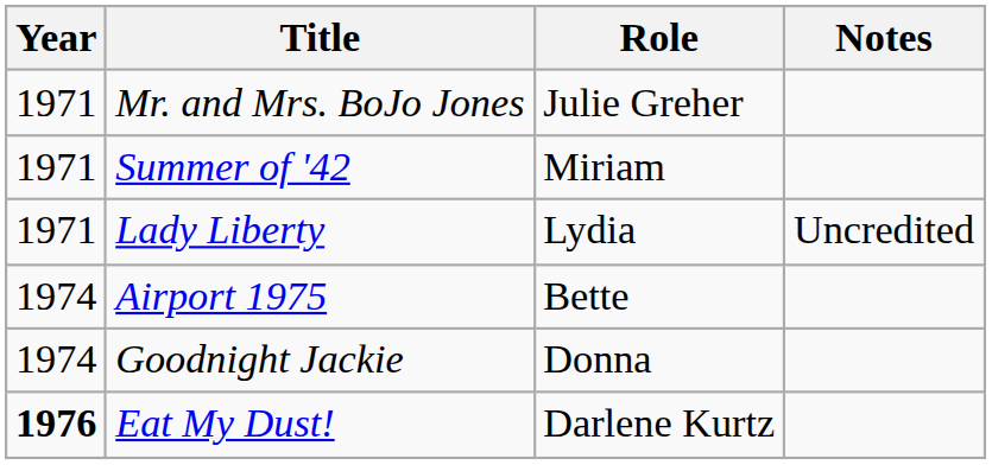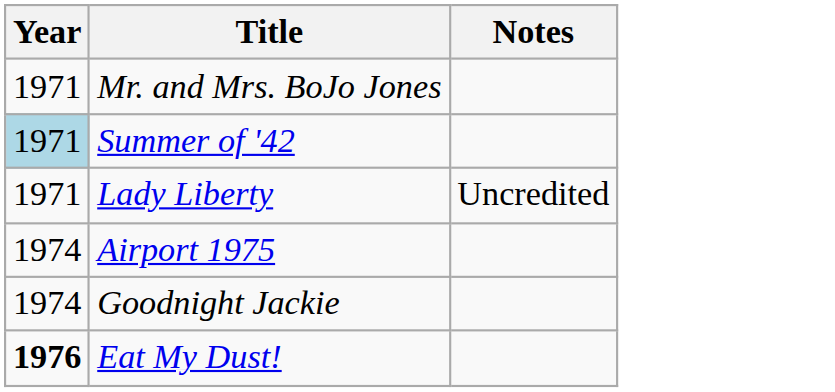 <table class="wikitable">
 <tr>
 <th>Year</th>
 <th>Title</th>
-<th>Role</th>
 <th>Notes</th>
 </tr>
 <tr>
 <td>1971</td>
 <td><em>Mr. and Mrs. BoJo Jones</em></td>
-<td>Julie Greher</td>
 <td></td>
 </tr>
 <tr>
-<td>1971</td>
+<td style="background: lightblue;">1971</td>
 <td><em><a href='#'>Summer of '42</a></em></td>
-<td>Miriam</td>
 <td></td>
 </tr>
 <tr>
 <td>1971</td>
 <td><em><a href='#'>Lady Liberty</a></em></td>
-<td>Lydia</td>
 <td>Uncredited</td>
 </tr>
 <tr>
 <td>1974</td>
 <td><em><a href='#'>Airport 1975</a></em></td>
-<td>Bette</td>
 <td></td>
 </tr>
 <tr>
 <td>1974</td>
 <td><em>Goodnight Jackie</em></td>
-<td>Donna</td>
 <td></td>
 </tr>
 <tr>
 <td><strong>1976</strong></td>
 <td><em><a href='#'>Eat My Dust!</a></em></td>
-<td>Darlene Kurtz</td>
 <td></td>
 </tr>
 </table>
